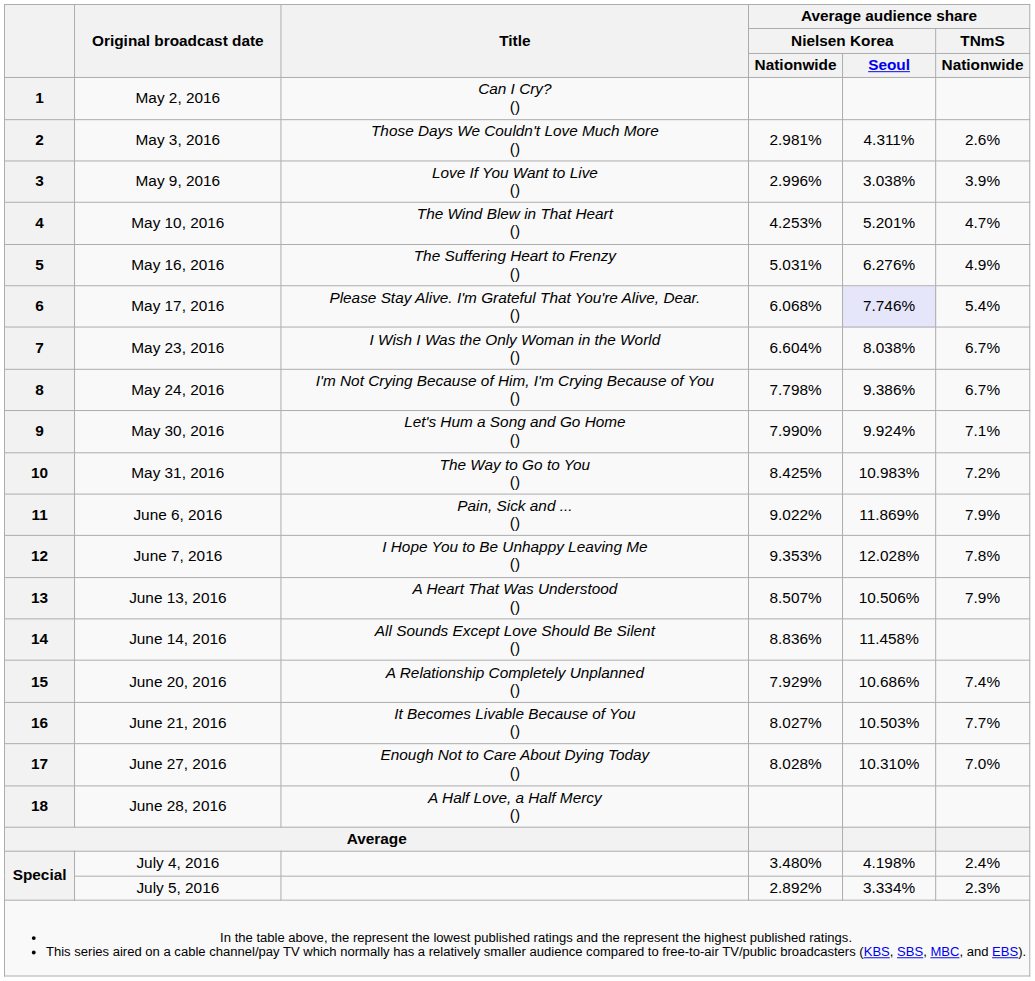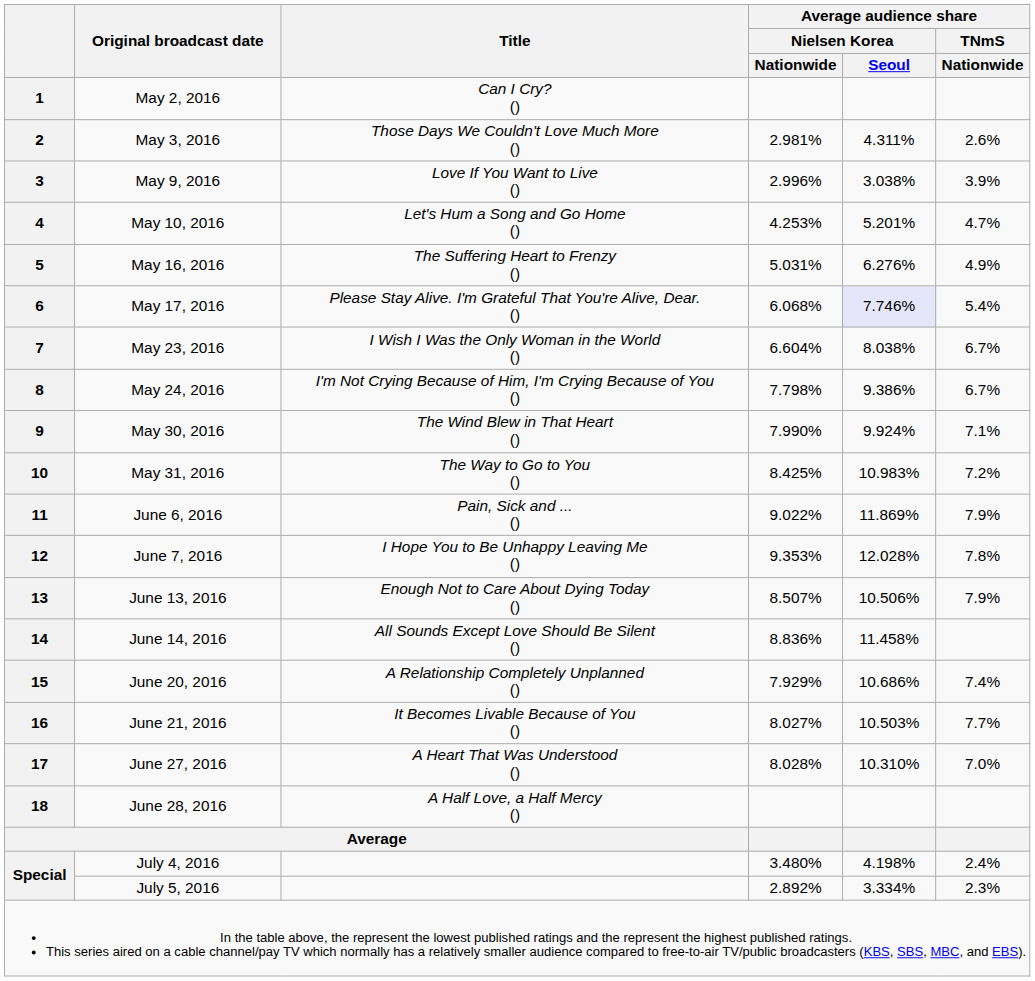 <table class="wikitable" style="text-align:center">
 <tr>
 <th rowspan="3"></th>
 <th rowspan="3">Original broadcast date</th>
 <th rowspan="3">Title</th>
 <th colspan="3">Average audience share</th>
 </tr>
 <tr>
 <th colspan="2">Nielsen Korea</th>
 <th>TNmS</th>
 </tr>
 <tr>
 <th width="90">Nationwide</th>
 <th width="90"><a href='#'>Seoul</a></th>
 <th width="90">Nationwide</th>
 </tr>
 <tr>
 <th>1</th>
 <td>May 2, 2016</td>
 <td><em>Can I Cry?</em><br>()</td>
 <td></td>
 <td></td>
 <td></td>
 </tr>
 <tr>
 <th>2</th>
 <td>May 3, 2016</td>
 <td><em>Those Days We Couldn't Love Much More</em><br>()</td>
 <td>2.981%</td>
 <td>4.311%</td>
 <td>2.6%</td>
 </tr>
 <tr>
 <th>3</th>
 <td>May 9, 2016</td>
 <td><em>Love If You Want to Live</em><br>()</td>
 <td>2.996%</td>
 <td>3.038%</td>
 <td>3.9%</td>
 </tr>
 <tr>
 <th>4</th>
 <td>May 10, 2016</td>
-<td><em>The Wind Blew in That Heart</em><br>()</td>
+<td><em>Let's Hum a Song and Go Home</em><br>()</td>
 <td>4.253%</td>
 <td>5.201%</td>
 <td>4.7%</td>
 </tr>
 <tr>
 <th>5</th>
 <td>May 16, 2016</td>
 <td><em>The Suffering Heart to Frenzy</em><br>()</td>
 <td>5.031%</td>
 <td>6.276%</td>
 <td>4.9%</td>
 </tr>
 <tr>
 <th>6</th>
 <td>May 17, 2016</td>
 <td><em>Please Stay Alive. I'm Grateful That You're Alive, Dear.</em><br>()</td>
 <td>6.068%</td>
 <td style="background: lavender;">7.746%</td>
 <td>5.4%</td>
 </tr>
 <tr>
 <th>7</th>
 <td>May 23, 2016</td>
 <td><em>I Wish I Was the Only Woman in the World</em><br>()</td>
 <td>6.604%</td>
 <td>8.038%</td>
 <td>6.7%</td>
 </tr>
 <tr>
 <th>8</th>
 <td>May 24, 2016</td>
 <td><em>I'm Not Crying Because of Him, I'm Crying Because of You</em><br>()</td>
 <td>7.798%</td>
 <td>9.386%</td>
 <td>6.7%</td>
 </tr>
 <tr>
 <th>9</th>
 <td>May 30, 2016</td>
-<td><em>Let's Hum a Song and Go Home</em><br>()</td>
+<td><em>The Wind Blew in That Heart</em><br>()</td>
 <td>7.990%</td>
 <td>9.924%</td>
 <td>7.1%</td>
 </tr>
 <tr>
 <th>10</th>
 <td>May 31, 2016</td>
 <td><em>The Way to Go to You</em><br>()</td>
 <td>8.425%</td>
 <td>10.983%</td>
 <td>7.2%</td>
 </tr>
 <tr>
 <th>11</th>
 <td>June 6, 2016</td>
 <td><em>Pain, Sick and ...</em><br>()</td>
 <td>9.022%</td>
 <td>11.869%</td>
 <td>7.9%</td>
 </tr>
 <tr>
 <th>12</th>
 <td>June 7, 2016</td>
 <td><em>I Hope You to Be Unhappy Leaving Me</em><br>()</td>
 <td>9.353%</td>
 <td>12.028%</td>
 <td>7.8%</td>
 </tr>
 <tr>
 <th>13</th>
 <td>June 13, 2016</td>
-<td><em>A Heart That Was Understood</em><br>()</td>
+<td><em>Enough Not to Care About Dying Today</em><br>()</td>
 <td>8.507%</td>
 <td>10.506%</td>
 <td>7.9%</td>
 </tr>
 <tr>
 <th>14</th>
 <td>June 14, 2016</td>
 <td><em>All Sounds Except Love Should Be Silent</em><br>()</td>
 <td>8.836%</td>
 <td>11.458%</td>
 <td></td>
 </tr>
 <tr>
 <th>15</th>
 <td>June 20, 2016</td>
 <td><em>A Relationship Completely Unplanned</em><br>()</td>
 <td>7.929%</td>
 <td>10.686%</td>
 <td>7.4%</td>
 </tr>
 <tr>
 <th>16</th>
 <td>June 21, 2016</td>
 <td><em>It Becomes Livable Because of You</em><br>()</td>
 <td>8.027%</td>
 <td>10.503%</td>
 <td>7.7%</td>
 </tr>
 <tr>
 <th>17</th>
 <td>June 27, 2016</td>
-<td><em>Enough Not to Care About Dying Today</em><br>()</td>
+<td><em>A Heart That Was Understood</em><br>()</td>
 <td>8.028%</td>
 <td>10.310%</td>
 <td>7.0%</td>
 </tr>
 <tr>
 <th>18</th>
 <td>June 28, 2016</td>
 <td><em>A Half Love, a Half Mercy</em><br>()</td>
 <td></td>
 <td></td>
 <td></td>
 </tr>
 <tr>
 <th colspan="3">Average</th>
 <th></th>
 <th></th>
 <th></th>
 </tr>
 <tr>
 <th rowspan="2">Special</th>
 <td>July 4, 2016</td>
 <td></td>
 <td>3.480%</td>
 <td>4.198%</td>
 <td>2.4%</td>
 </tr>
 <tr>
 <td>July 5, 2016</td>
 <td></td>
 <td>2.892%</td>
 <td>3.334%</td>
 <td>2.3%</td>
 </tr>
 <tr>
 <td colspan="6" style="font-size:85%"><br><ul><li>In the table above, the <strong></strong> represent the lowest published ratings and the <strong></strong> represent the highest published ratings.</li><li>This series aired on a cable channel/pay TV which normally has a relatively smaller audience compared to free-to-air TV/public broadcasters (<a href='#'>KBS</a>, <a href='#'>SBS</a>, <a href='#'>MBC</a>, and <a href='#'>EBS</a>).</li></ul></td>
 </tr>
 </table>
